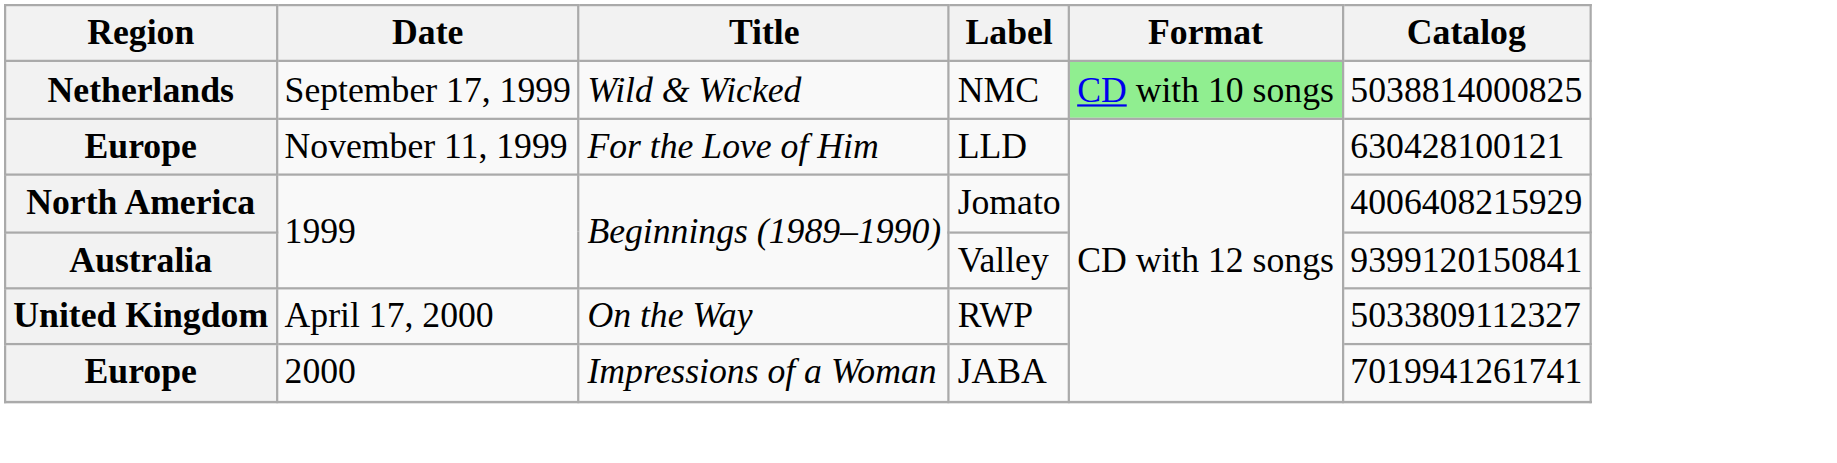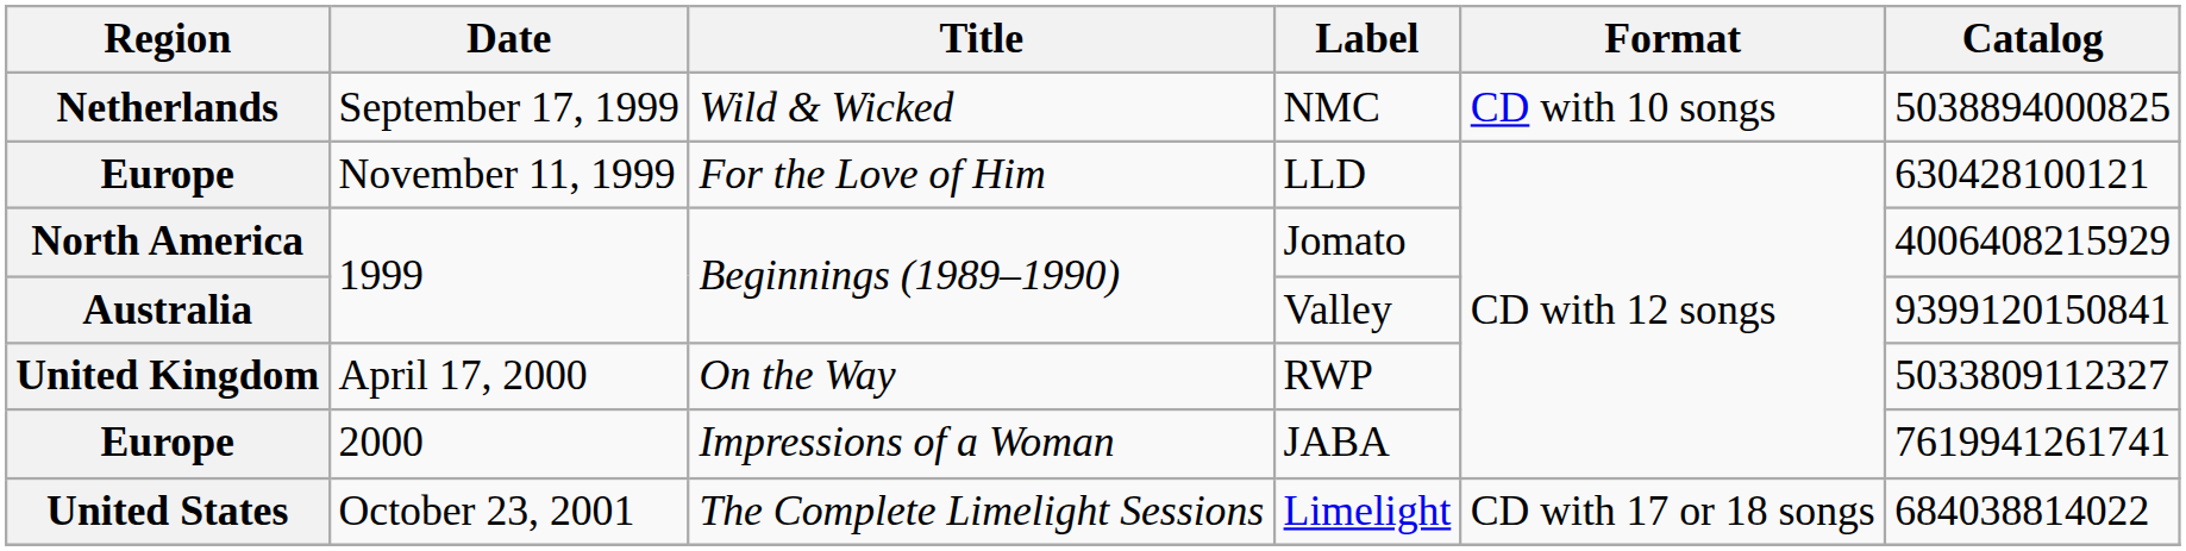 <table class="wikitable plainrowheaders">
 <tr>
 <th>Region</th>
 <th>Date</th>
 <th>Title</th>
 <th>Label</th>
 <th>Format</th>
 <th>Catalog</th>
 </tr>
 <tr>
 <th scope="row">Netherlands</th>
 <td>September 17, 1999</td>
 <td><em>Wild & Wicked</em></td>
 <td>NMC</td>
-<td style="background: lightgreen;"><a href='#'>CD</a> with 10 songs</td>
-<td>5038814000825</td>
+<td><a href='#'>CD</a> with 10 songs</td>
+<td>5038894000825</td>
 </tr>
 <tr>
 <th scope="row">Europe</th>
 <td>November 11, 1999</td>
 <td><em>For the Love of Him</em></td>
 <td>LLD</td>
 <td rowspan="5">CD with 12 songs</td>
 <td>630428100121</td>
 </tr>
 <tr>
 <th scope="row">North America</th>
 <td rowspan="2">1999</td>
 <td rowspan="2"><em>Beginnings (1989–1990)</em></td>
 <td>Jomato</td>
 <td>4006408215929</td>
 </tr>
 <tr>
 <th scope="row">Australia</th>
 <td>Valley</td>
 <td>9399120150841</td>
 </tr>
 <tr>
 <th scope="row">United Kingdom</th>
 <td>April 17, 2000</td>
 <td><em>On the Way</em></td>
 <td>RWP</td>
 <td>5033809112327</td>
 </tr>
 <tr>
 <th scope="row">Europe</th>
 <td>2000</td>
 <td><em>Impressions of a Woman</em></td>
 <td>JABA</td>
-<td>7019941261741</td>
+<td>7619941261741</td>
+</tr>
+<tr>
+<th scope="row">United States</th>
+<td>October 23, 2001</td>
+<td><em>The Complete Limelight Sessions</em></td>
+<td><a href='#'>Limelight</a></td>
+<td>CD with 17 or 18 songs</td>
+<td>684038814022</td>
 </tr>
 <tr>
 </tr>
 </table>
